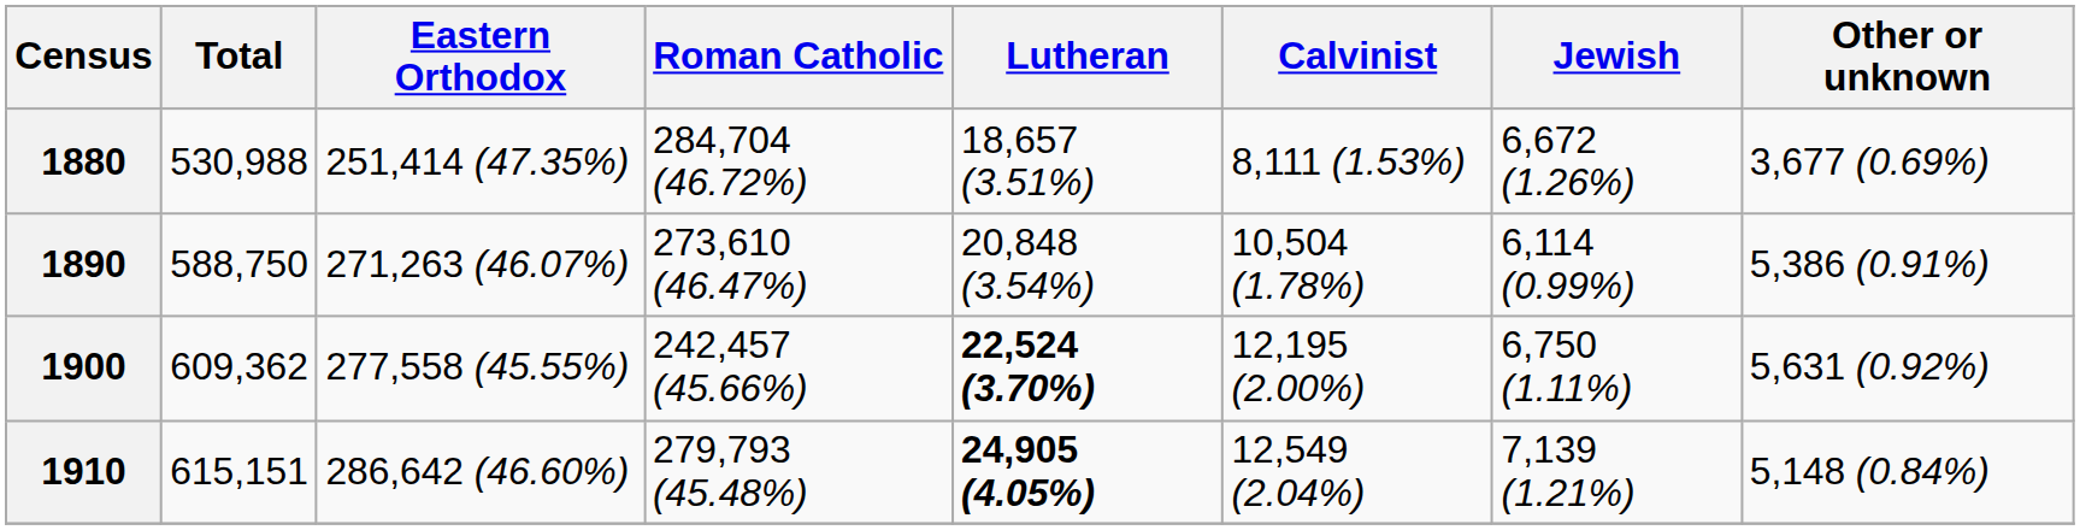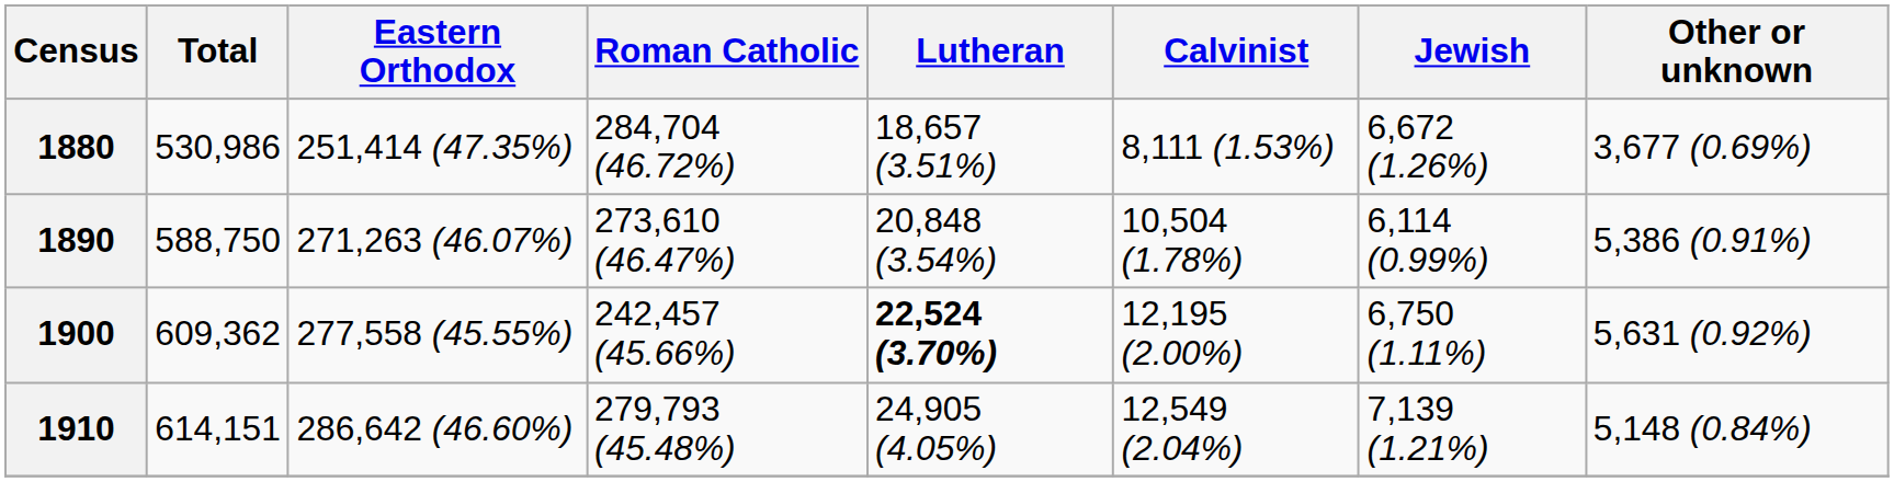 <table class="wikitable">
 <tr>
 <th>Census</th>
 <th>Total</th>
 <th><a href='#'>Eastern Orthodox</a></th>
 <th><a href='#'>Roman Catholic</a></th>
 <th><a href='#'>Lutheran</a></th>
 <th><a href='#'>Calvinist</a></th>
 <th><a href='#'>Jewish</a></th>
 <th>Other or unknown</th>
 </tr>
 <tr>
 <th>1880</th>
-<td>530,988</td>
+<td>530,986</td>
 <td>251,414 <em>(47.35%)</em></td>
 <td>284,704 <em>(46.72%)</em></td>
 <td>18,657 <em>(3.51%)</em></td>
 <td>8,111 <em>(1.53%)</em></td>
 <td>6,672 <em>(1.26%)</em></td>
 <td>3,677 <em>(0.69%)</em></td>
 </tr>
 <tr>
 <th>1890</th>
 <td>588,750</td>
 <td>271,263 <em>(46.07%)</em></td>
 <td>273,610 <em>(46.47%)</em></td>
 <td>20,848 <em>(3.54%)</em></td>
 <td>10,504 <em>(1.78%)</em></td>
 <td>6,114 <em>(0.99%)</em></td>
 <td>5,386 <em>(0.91%)</em></td>
 </tr>
 <tr>
 <th>1900</th>
 <td>609,362</td>
 <td>277,558 <em>(45.55%)</em></td>
 <td>242,457 <em>(45.66%)</em></td>
 <td><strong>22,524 <em>(3.70%)</em></strong></td>
 <td>12,195 <em>(2.00%)</em></td>
 <td>6,750 <em>(1.11%)</em></td>
 <td>5,631 <em>(0.92%)</em></td>
 </tr>
 <tr>
 <th>1910</th>
-<td>615,151</td>
+<td>614,151</td>
 <td>286,642 <em>(46.60%)</em></td>
 <td>279,793 <em>(45.48%)</em></td>
-<td><strong>24,905 <em>(4.05%)</em></strong></td>
+<td>24,905 <em>(4.05%)</em></td>
 <td>12,549 <em>(2.04%)</em></td>
 <td>7,139 <em>(1.21%)</em></td>
 <td>5,148 <em>(0.84%)</em></td>
 </tr>
 <tr>
 </tr>
 </table>
